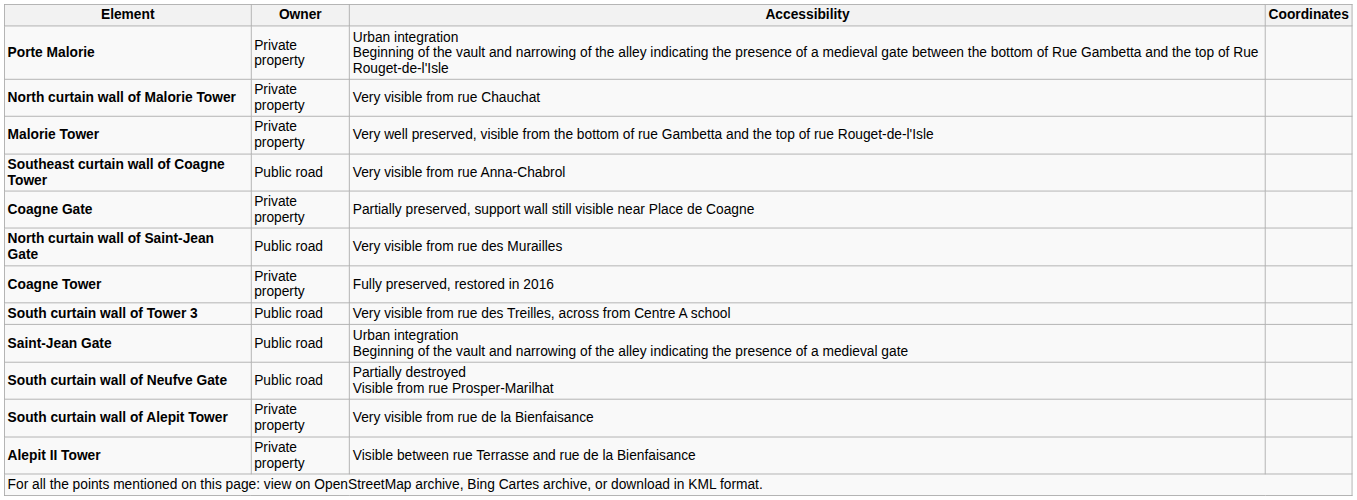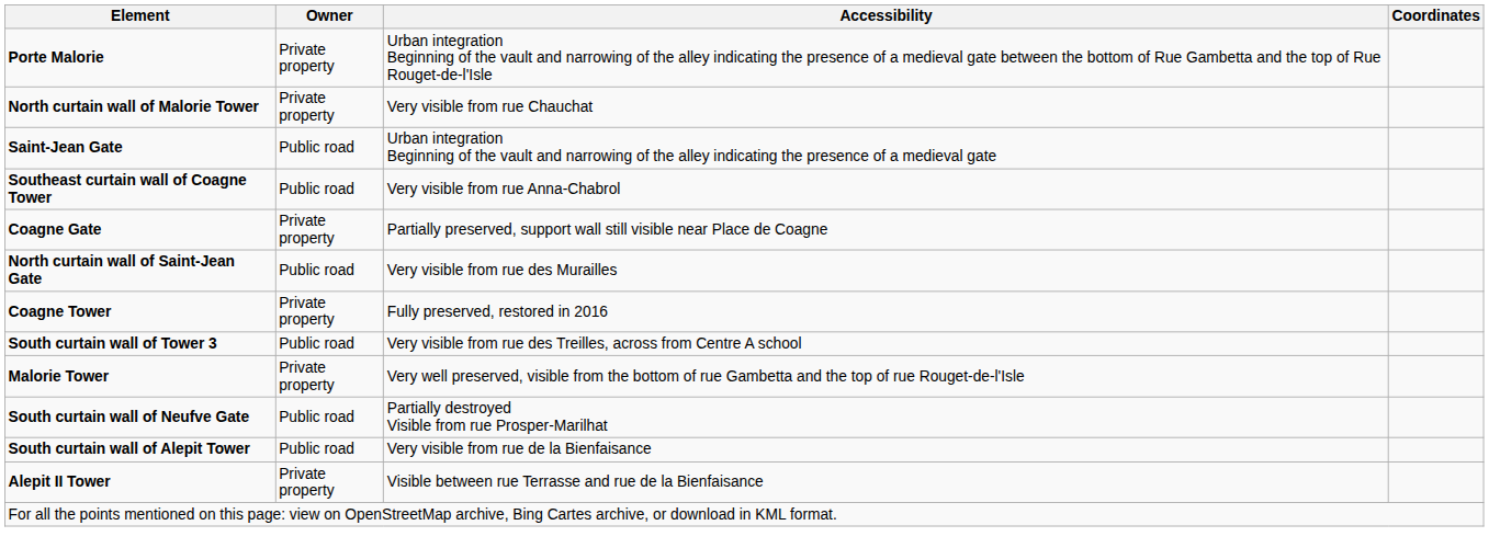 <table class="wikitable mw-collapsible">
 <tr>
 <th>Element</th>
 <th>Owner</th>
 <th>Accessibility</th>
 <th>Coordinates</th>
 </tr>
 <tr>
 <td><strong>Porte Malorie</strong></td>
 <td>Private property</td>
 <td>Urban integration<br>Beginning of the vault and narrowing of the alley indicating the presence of a medieval gate between the bottom of Rue Gambetta and the top of Rue Rouget-de-l'Isle</td>
 <td></td>
 </tr>
 <tr>
 <td><strong>North curtain wall of Malorie Tower</strong></td>
 <td>Private property</td>
 <td>Very visible from rue Chauchat</td>
 <td></td>
 </tr>
 <tr>
-<td><strong>Malorie Tower</strong></td>
-<td>Private property</td>
-<td>Very well preserved, visible from the bottom of rue Gambetta and the top of rue Rouget-de-l'Isle</td>
+<td><strong>Saint-Jean Gate</strong></td>
+<td>Public road</td>
+<td>Urban integration<br>Beginning of the vault and narrowing of the alley indicating the presence of a medieval gate</td>
 <td></td>
 </tr>
 <tr>
 <td><strong>Southeast curtain wall of Coagne Tower</strong></td>
 <td>Public road</td>
 <td>Very visible from rue Anna-Chabrol</td>
 <td></td>
 </tr>
 <tr>
 <td><strong>Coagne Gate</strong></td>
 <td>Private property</td>
 <td>Partially preserved, support wall still visible near Place de Coagne</td>
 <td></td>
 </tr>
 <tr>
 <td><strong>North curtain wall of Saint-Jean Gate</strong></td>
 <td>Public road</td>
 <td>Very visible from rue des Murailles</td>
 <td></td>
 </tr>
 <tr>
 <td><strong>Coagne Tower</strong></td>
 <td>Private property</td>
 <td>Fully preserved, restored in 2016</td>
 <td></td>
 </tr>
 <tr>
 <td><strong>South curtain wall of Tower 3</strong></td>
 <td>Public road</td>
 <td>Very visible from rue des Treilles, across from Centre A school</td>
 <td></td>
 </tr>
 <tr>
-<td><strong>Saint-Jean Gate</strong></td>
-<td>Public road</td>
-<td>Urban integration<br>Beginning of the vault and narrowing of the alley indicating the presence of a medieval gate</td>
+<td><strong>Malorie Tower</strong></td>
+<td>Private property</td>
+<td>Very well preserved, visible from the bottom of rue Gambetta and the top of rue Rouget-de-l'Isle</td>
 <td></td>
 </tr>
 <tr>
 <td><strong>South curtain wall of Neufve Gate</strong></td>
 <td>Public road</td>
 <td>Partially destroyed<br>Visible from rue Prosper-Marilhat</td>
 <td></td>
 </tr>
 <tr>
 <td><strong>South curtain wall of Alepit Tower</strong></td>
-<td>Private property</td>
+<td>Public road</td>
 <td>Very visible from rue de la Bienfaisance</td>
 <td></td>
 </tr>
 <tr>
 <td><strong>Alepit II Tower</strong></td>
 <td>Private property</td>
 <td>Visible between rue Terrasse and rue de la Bienfaisance</td>
 <td></td>
 </tr>
 <tr>
 <td colspan="4">For all the points mentioned on this page: view on OpenStreetMap archive, Bing Cartes archive, or download in KML format.</td>
 </tr>
 </table>
